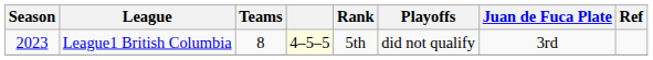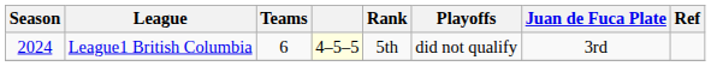 <table class="wikitable" style="text-align: center;">
 <tr>
 <th>Season</th>
 <th>League</th>
 <th>Teams</th>
 <th></th>
 <th>Rank</th>
 <th>Playoffs</th>
 <th><a href='#'>Juan de Fuca Plate</a></th>
 <th>Ref</th>
 </tr>
 <tr>
-<td><a href='#'>2023</a></td>
+<td><a href='#'>2024</a></td>
 <td rowspan="1"><a href='#'>League1 British Columbia</a></td>
-<td>8</td>
+<td>6</td>
 <td style="background: lightyellow;">4–5–5</td>
 <td>5th</td>
 <td>did not qualify</td>
 <td>3rd</td>
 <td></td>
 </tr>
 <tr>
 </tr>
 </table>
